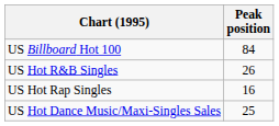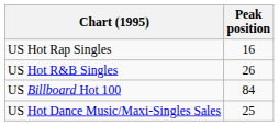 <table class="wikitable">
 <tr>
 <th>Chart (1995)</th>
 <th>Peak<br>position</th>
 </tr>
 <tr>
-<td>US <a href='#'><em>Billboard</em> Hot 100</a></td>
-<td align="center">84</td>
+<td>US Hot Rap Singles</td>
+<td align="center">16</td>
 </tr>
 <tr>
 <td>US <a href='#'>Hot R&B Singles</a></td>
 <td align="center">26</td>
 </tr>
 <tr>
-<td>US Hot Rap Singles</td>
-<td align="center">16</td>
+<td>US <a href='#'><em>Billboard</em> Hot 100</a></td>
+<td align="center">84</td>
 </tr>
 <tr>
 <td>US <a href='#'>Hot Dance Music/Maxi-Singles Sales</a></td>
 <td align="center">25</td>
 </tr>
 </table>
